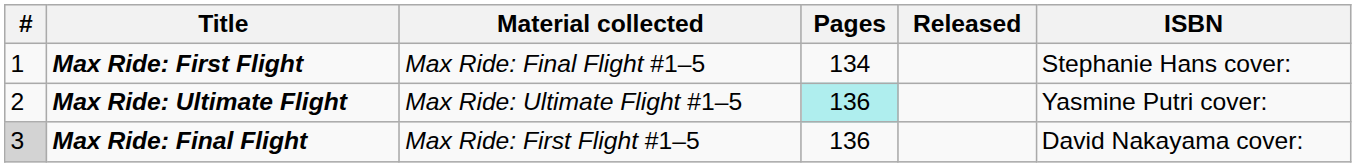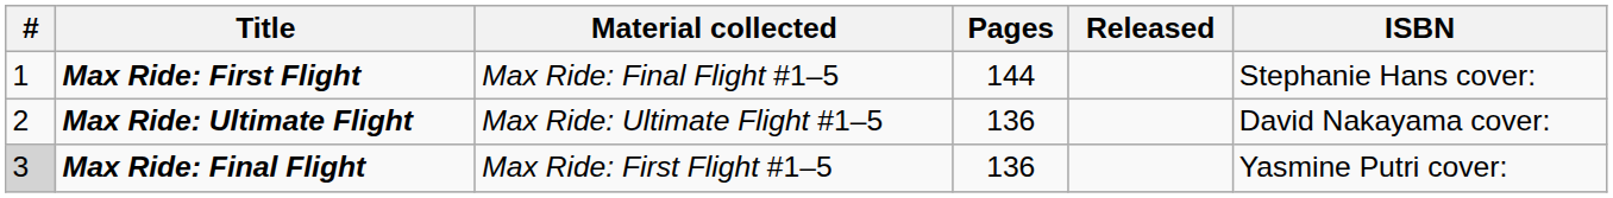 <table class="wikitable sortable" width=99%>
 <tr>
 <th class="unsortable" width=20px>#</th>
 <th>Title</th>
 <th class="unsortable">Material collected</th>
 <th>Pages</th>
 <th>Released</th>
 <th class="unsortable">ISBN</th>
 </tr>
 <tr>
 <td>1</td>
 <td><strong><em>Max Ride: First Flight</em></strong></td>
 <td><em>Max Ride: Final Flight</em> #1–5</td>
-<td style="text-align: center;">134</td>
+<td style="text-align: center;">144</td>
 <td></td>
 <td>Stephanie Hans cover: </td>
 </tr>
 <tr>
 <td>2</td>
 <td><strong><em>Max Ride: Ultimate Flight</em></strong></td>
 <td><em>Max Ride: Ultimate Flight</em> #1–5</td>
-<td style="background: paleturquoise; text-align: center;">136</td>
+<td style="text-align: center;">136</td>
 <td></td>
-<td>Yasmine Putri cover: </td>
+<td>David Nakayama cover: </td>
 </tr>
 <tr>
 <td style="background: lightgrey;">3</td>
 <td><strong><em>Max Ride: Final Flight</em></strong></td>
 <td><em>Max Ride: First Flight</em> #1–5</td>
 <td style="text-align: center;">136</td>
 <td></td>
-<td>David Nakayama cover: </td>
+<td>Yasmine Putri cover: </td>
 </tr>
 </table>
